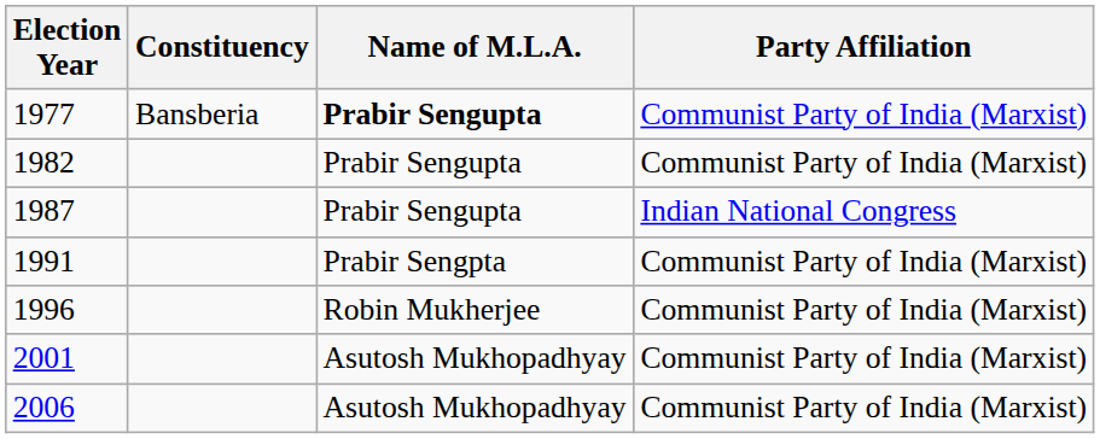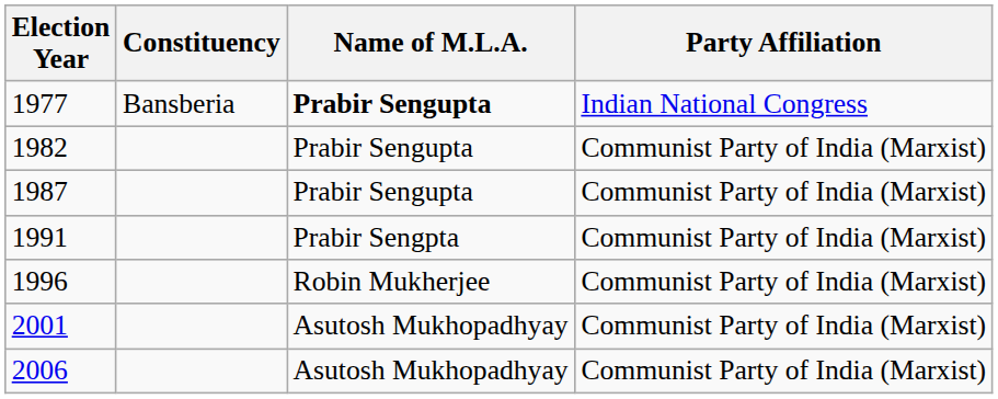 <table class="wikitable sortable"ìÍĦĤĠčw>
 <tr>
 <th>Election<br> Year</th>
 <th>Constituency</th>
 <th>Name of M.L.A.</th>
 <th>Party Affiliation</th>
 </tr>
 <tr>
 <td>1977</td>
 <td>Bansberia</td>
 <td><strong>Prabir Sengupta</strong></td>
-<td><a href='#'>Communist Party of India (Marxist)</a></td>
+<td><a href='#'>Indian National Congress</a></td>
 </tr>
 <tr>
 <td>1982</td>
 <td></td>
 <td>Prabir Sengupta</td>
 <td>Communist Party of India (Marxist)</td>
 </tr>
 <tr>
 <td>1987</td>
 <td></td>
 <td>Prabir Sengupta</td>
-<td><a href='#'>Indian National Congress</a></td>
+<td>Communist Party of India (Marxist) </td>
 </tr>
 <tr>
 <td>1991</td>
 <td></td>
 <td>Prabir Sengpta</td>
 <td>Communist Party of India (Marxist)</td>
 </tr>
 <tr>
 <td>1996</td>
 <td></td>
 <td>Robin Mukherjee</td>
 <td>Communist Party of India (Marxist)</td>
 </tr>
 <tr>
 <td><a href='#'>2001</a></td>
 <td></td>
 <td>Asutosh Mukhopadhyay</td>
 <td>Communist Party of India (Marxist)</td>
 </tr>
 <tr>
 <td><a href='#'>2006</a></td>
 <td></td>
 <td>Asutosh Mukhopadhyay</td>
 <td>Communist Party of India (Marxist)</td>
 </tr>
 </table>
